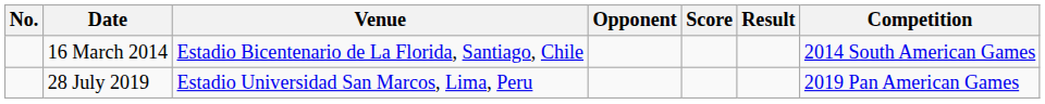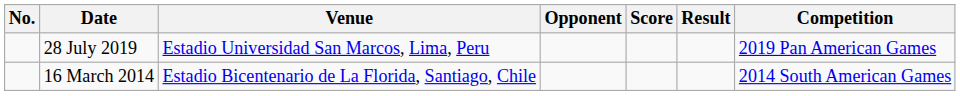 <table class="wikitable">
 <tr>
 <th>No.</th>
 <th>Date</th>
 <th>Venue</th>
 <th>Opponent</th>
 <th>Score</th>
 <th>Result</th>
 <th>Competition</th>
 </tr>
 <tr>
 <td></td>
+<td>28 July 2019</td>
+<td><a href='#'>Estadio Universidad San Marcos</a>, <a href='#'>Lima</a>, <a href='#'>Peru</a></td>
+<td></td>
+<td></td>
+<td></td>
+<td><a href='#'>2019 Pan American Games</a></td>
+</tr>
+<tr>
+<td></td>
 <td>16 March 2014</td>
 <td><a href='#'>Estadio Bicentenario de La Florida</a>, <a href='#'>Santiago</a>, <a href='#'>Chile</a></td>
 <td></td>
 <td></td>
 <td></td>
 <td><a href='#'>2014 South American Games</a></td>
 </tr>
-<tr>
-<td></td>
-<td>28 July 2019</td>
-<td><a href='#'>Estadio Universidad San Marcos</a>, <a href='#'>Lima</a>, <a href='#'>Peru</a></td>
-<td></td>
-<td></td>
-<td></td>
-<td><a href='#'>2019 Pan American Games</a></td>
-</tr>
 </table>
